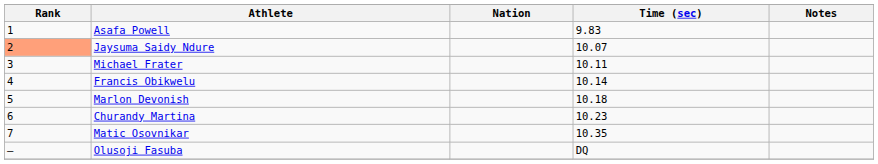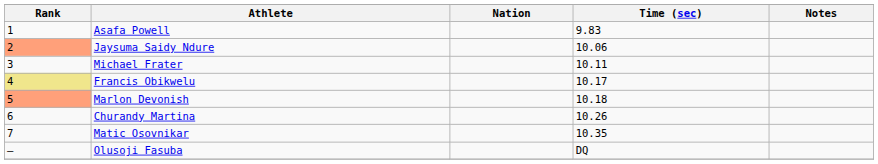 <table class="wikitable" width=85%>
 <tr>
 </tr>
 <tr>
 <th>Rank</th>
 <th>Athlete</th>
 <th>Nation</th>
 <th>Time (<a href='#'>sec</a>)</th>
 <th>Notes</th>
 </tr>
 <tr>
 <td>1</td>
 <td><a href='#'>Asafa Powell</a></td>
 <td></td>
 <td>9.83</td>
 <td></td>
 </tr>
 <tr>
 <td style="background: lightsalmon;">2</td>
 <td><a href='#'>Jaysuma Saidy Ndure</a></td>
 <td></td>
-<td>10.07</td>
+<td>10.06</td>
 <td></td>
 </tr>
 <tr>
 <td>3</td>
 <td><a href='#'>Michael Frater</a></td>
 <td></td>
 <td>10.11</td>
 <td></td>
 </tr>
 <tr>
-<td>4</td>
+<td style="background: khaki;">4</td>
 <td><a href='#'>Francis Obikwelu</a></td>
 <td></td>
-<td>10.14</td>
+<td>10.17</td>
 <td></td>
 </tr>
 <tr>
-<td>5</td>
+<td style="background: lightsalmon;">5</td>
 <td><a href='#'>Marlon Devonish</a></td>
 <td></td>
 <td>10.18</td>
 <td></td>
 </tr>
 <tr>
 <td>6</td>
 <td><a href='#'>Churandy Martina</a></td>
 <td></td>
-<td>10.23</td>
+<td>10.26</td>
 <td></td>
 </tr>
 <tr>
 <td>7</td>
 <td><a href='#'>Matic Osovnikar</a></td>
 <td></td>
 <td>10.35</td>
 <td></td>
 </tr>
 <tr>
 <td>—</td>
 <td><a href='#'>Olusoji Fasuba</a></td>
 <td></td>
 <td>DQ</td>
 <td></td>
 </tr>
 <tr>
 </tr>
 </table>
